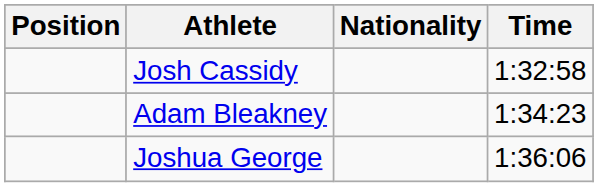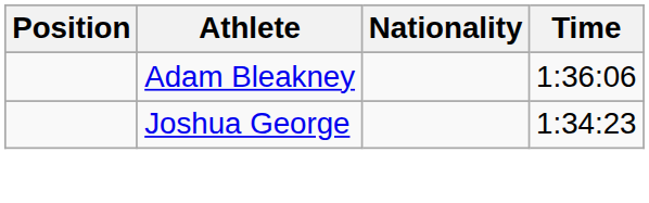 <table class="wikitable sortable" border="1">
 <tr>
 <th>Position</th>
 <th>Athlete</th>
 <th>Nationality</th>
 <th>Time</th>
 </tr>
 <tr>
 <td></td>
-<td><a href='#'>Josh Cassidy</a></td>
-<td></td>
-<td>1:32:58</td>
-</tr>
-<tr>
-<td></td>
 <td><a href='#'>Adam Bleakney</a></td>
 <td></td>
-<td>1:34:23</td>
+<td>1:36:06</td>
 </tr>
 <tr>
 <td></td>
 <td><a href='#'>Joshua George</a></td>
 <td></td>
-<td>1:36:06</td>
+<td>1:34:23</td>
 </tr>
 </table>
